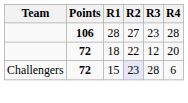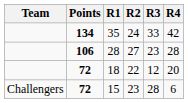 <table class=wikitable>
 <tr>
 <th>Team</th>
 <th>Points</th>
 <th>R1</th>
 <th>R2</th>
 <th>R3</th>
 <th>R4</th>
+</tr>
+<tr align=center>
+<td align=left></td>
+<td><strong>134</strong></td>
+<td>35</td>
+<td>24</td>
+<td>33</td>
+<td>42</td>
 </tr>
 <tr align=center>
 <td align=left></td>
 <td><strong>106</strong></td>
 <td>28</td>
 <td>27</td>
 <td>23</td>
 <td>28</td>
 </tr>
 <tr align=center>
 <td align=left></td>
 <td><strong>72</strong></td>
 <td>18</td>
 <td>22</td>
 <td>12</td>
 <td>20</td>
 </tr>
 <tr align=center>
 <td align=left> Challengers</td>
 <td><strong>72</strong></td>
 <td>15</td>
-<td style="background: lavender;">23</td>
+<td>23</td>
 <td>28</td>
 <td>6</td>
 </tr>
 </table>
